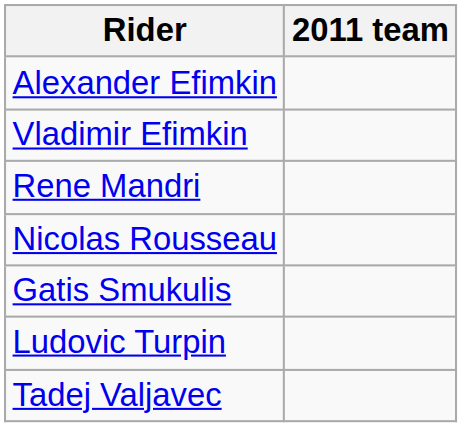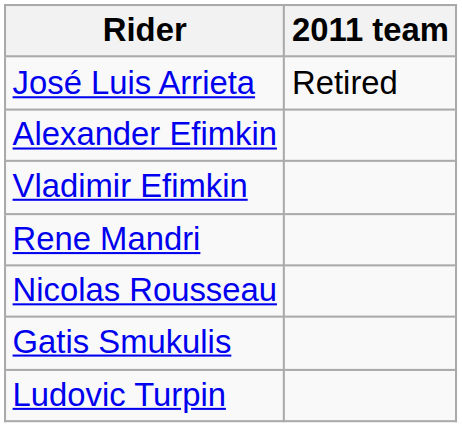 <table class="wikitable">
 <tr>
 <th>Rider</th>
 <th>2011 team</th>
+</tr>
+<tr>
+<td><a href='#'>José Luis Arrieta</a></td>
+<td>Retired</td>
 </tr>
 <tr>
 <td><a href='#'>Alexander Efimkin</a></td>
 <td></td>
 </tr>
 <tr>
 <td><a href='#'>Vladimir Efimkin</a></td>
 <td></td>
 </tr>
 <tr>
 <td><a href='#'>Rene Mandri</a></td>
 <td></td>
 </tr>
 <tr>
 <td><a href='#'>Nicolas Rousseau</a></td>
 <td></td>
 </tr>
 <tr>
 <td><a href='#'>Gatis Smukulis</a></td>
 <td></td>
 </tr>
 <tr>
 <td><a href='#'>Ludovic Turpin</a></td>
 <td></td>
 </tr>
-<tr>
-<td><a href='#'>Tadej Valjavec</a></td>
-<td></td>
-</tr>
 </table>
